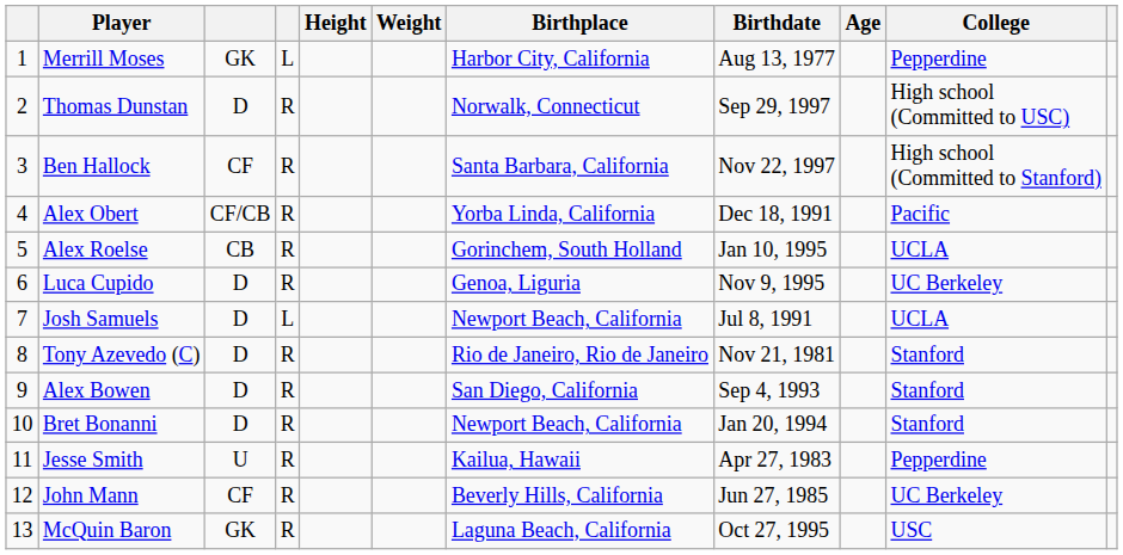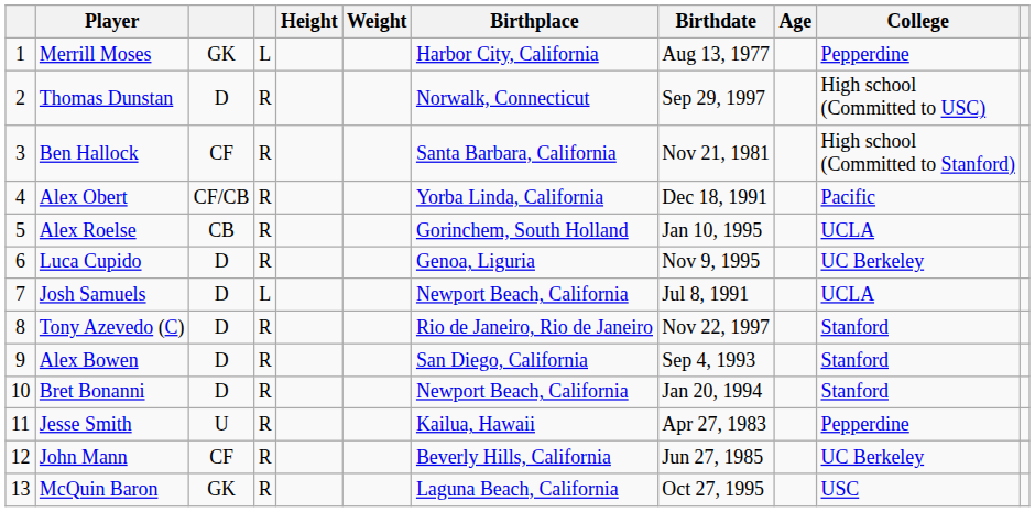 <table class="wikitable sortable" style="text-align: left; font-size: 90%; margin-left: 1em;">
 <tr>
 <th></th>
 <th>Player</th>
 <th></th>
 <th></th>
 <th>Height</th>
 <th>Weight</th>
 <th>Birthplace</th>
 <th>Birthdate</th>
 <th>Age</th>
 <th>College</th>
 <th></th>
 </tr>
 <tr>
 <td style="text-align: center;">1</td>
 <td data-sort-value="Moses, Merrill"><a href='#'>Merrill Moses</a></td>
 <td style="text-align: center;">GK</td>
 <td style="text-align: center;">L</td>
 <td></td>
 <td></td>
 <td> <a href='#'>Harbor City, California</a></td>
 <td>Aug 13, 1977</td>
 <td></td>
 <td><a href='#'>Pepperdine</a></td>
 <td></td>
 </tr>
 <tr>
 <td style="text-align: center;">2</td>
 <td data-sort-value="Dunstan, Thomas"><a href='#'>Thomas Dunstan</a></td>
 <td style="text-align: center;">D</td>
 <td style="text-align: center;">R</td>
 <td></td>
 <td></td>
 <td> <a href='#'>Norwalk, Connecticut</a></td>
 <td>Sep 29, 1997</td>
 <td></td>
 <td>High school<br>(Committed to <a href='#'>USC)</a></td>
 <td></td>
 </tr>
 <tr>
 <td style="text-align: center;">3</td>
 <td data-sort-value="Hallock, Ben"><a href='#'>Ben Hallock</a></td>
 <td style="text-align: center;">CF</td>
 <td style="text-align: center;">R</td>
 <td></td>
 <td></td>
 <td> <a href='#'>Santa Barbara, California</a></td>
-<td>Nov 22, 1997</td>
+<td>Nov 21, 1981</td>
 <td></td>
 <td>High school<br>(Committed to <a href='#'>Stanford)</a></td>
 <td></td>
 </tr>
 <tr>
 <td style="text-align: center;">4</td>
 <td data-sort-value="Obert, Alex"><a href='#'>Alex Obert</a></td>
 <td style="text-align: center;">CF/CB</td>
 <td style="text-align: center;">R</td>
 <td></td>
 <td></td>
 <td> <a href='#'>Yorba Linda, California</a></td>
 <td>Dec 18, 1991</td>
 <td></td>
 <td><a href='#'>Pacific</a></td>
 <td></td>
 </tr>
 <tr>
 <td style="text-align: center;">5</td>
 <td data-sort-value="Roelse, Alex"><a href='#'>Alex Roelse</a></td>
 <td style="text-align: center;">CB</td>
 <td style="text-align: center;">R</td>
 <td></td>
 <td></td>
 <td> <a href='#'>Gorinchem, South Holland</a></td>
 <td>Jan 10, 1995</td>
 <td></td>
 <td><a href='#'>UCLA</a></td>
 <td></td>
 </tr>
 <tr>
 <td style="text-align: center;">6</td>
 <td data-sort-value="Cupido, Luca"><a href='#'>Luca Cupido</a></td>
 <td style="text-align: center;">D</td>
 <td style="text-align: center;">R</td>
 <td></td>
 <td></td>
 <td> <a href='#'>Genoa, Liguria</a></td>
 <td>Nov 9, 1995</td>
 <td></td>
 <td><a href='#'>UC Berkeley</a></td>
 <td></td>
 </tr>
 <tr>
 <td style="text-align: center;">7</td>
 <td data-sort-value="Samuels, Josh"><a href='#'>Josh Samuels</a></td>
 <td style="text-align: center;">D</td>
 <td style="text-align: center;">L</td>
 <td></td>
 <td></td>
 <td> <a href='#'>Newport Beach, California</a></td>
 <td>Jul 8, 1991</td>
 <td></td>
 <td><a href='#'>UCLA</a></td>
 <td></td>
 </tr>
 <tr>
 <td style="text-align: center;">8</td>
 <td data-sort-value="Azevedo, Tony"><a href='#'>Tony Azevedo</a> (<a href='#'>C</a>)</td>
 <td style="text-align: center;">D</td>
 <td style="text-align: center;">R</td>
 <td></td>
 <td></td>
 <td> <a href='#'>Rio de Janeiro, Rio de Janeiro</a></td>
-<td>Nov 21, 1981</td>
+<td>Nov 22, 1997</td>
 <td></td>
 <td><a href='#'>Stanford</a></td>
 <td></td>
 </tr>
 <tr>
 <td style="text-align: center;">9</td>
 <td data-sort-value="Bowen, Alex"><a href='#'>Alex Bowen</a></td>
 <td style="text-align: center;">D</td>
 <td style="text-align: center;">R</td>
 <td></td>
 <td></td>
 <td> <a href='#'>San Diego, California</a></td>
 <td>Sep 4, 1993</td>
 <td></td>
 <td><a href='#'>Stanford</a></td>
 <td></td>
 </tr>
 <tr>
 <td style="text-align: center;">10</td>
 <td data-sort-value="Bonanni, Bret"><a href='#'>Bret Bonanni</a></td>
 <td style="text-align: center;">D</td>
 <td style="text-align: center;">R</td>
 <td></td>
 <td></td>
 <td> <a href='#'>Newport Beach, California</a></td>
 <td>Jan 20, 1994</td>
 <td></td>
 <td><a href='#'>Stanford</a></td>
 <td></td>
 </tr>
 <tr>
 <td style="text-align: center;">11</td>
 <td data-sort-value="Smith, Jesse"><a href='#'>Jesse Smith</a></td>
 <td style="text-align: center;">U</td>
 <td style="text-align: center;">R</td>
 <td></td>
 <td></td>
 <td> <a href='#'>Kailua, Hawaii</a></td>
 <td>Apr 27, 1983</td>
 <td></td>
 <td><a href='#'>Pepperdine</a></td>
 <td></td>
 </tr>
 <tr>
 <td style="text-align: center;">12</td>
 <td data-sort-value="Mann, John"><a href='#'>John Mann</a></td>
 <td style="text-align: center;">CF</td>
 <td style="text-align: center;">R</td>
 <td></td>
 <td></td>
 <td> <a href='#'>Beverly Hills, California</a></td>
 <td>Jun 27, 1985</td>
 <td></td>
 <td><a href='#'>UC Berkeley</a></td>
 <td></td>
 </tr>
 <tr>
 <td style="text-align: center;">13</td>
 <td data-sort-value="Baron, McQuin"><a href='#'>McQuin Baron</a></td>
 <td style="text-align: center;">GK</td>
 <td style="text-align: center;">R</td>
 <td></td>
 <td></td>
 <td> <a href='#'>Laguna Beach, California</a></td>
 <td>Oct 27, 1995</td>
 <td></td>
 <td><a href='#'>USC</a></td>
 <td></td>
 </tr>
 </table>
